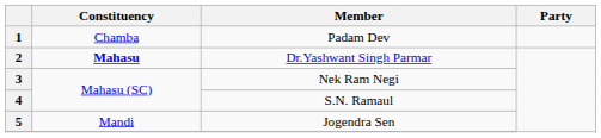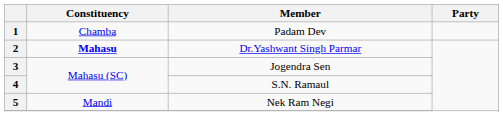 <table class="wikitable sortable" style="width:80%; text-align:center">
 <tr>
 <th></th>
 <th>Constituency</th>
 <th>Member</th>
 <th colspan="2" scope="col">Party</th>
 </tr>
 <tr>
 <th>1</th>
 <td><a href='#'>Chamba</a></td>
 <td>Padam Dev</td>
 <td></td>
 </tr>
 <tr>
 <th>2</th>
 <td><strong><a href='#'>Mahasu</a></strong></td>
 <td><a href='#'>Dr.Yashwant Singh Parmar</a></td>
 </tr>
 <tr>
 <th>3</th>
 <td rowspan="2"><a href='#'>Mahasu (SC)</a></td>
-<td>Nek Ram Negi</td>
+<td>Jogendra Sen</td>
 </tr>
 <tr>
 <th>4</th>
 <td>S.N. Ramaul</td>
 </tr>
 <tr>
 <th>5</th>
 <td><a href='#'>Mandi</a></td>
-<td>Jogendra Sen</td>
+<td>Nek Ram Negi</td>
 </tr>
 <tr>
 </tr>
 </table>
